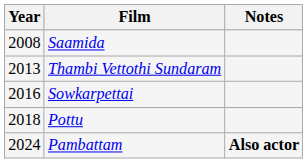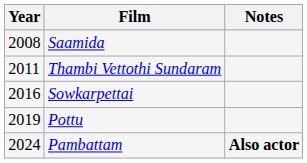 <table class="wikitable sortable" style="background:#f5f5f5;">
 <tr style="background:#B0C4DE;">
 <th>Year</th>
 <th>Film</th>
 <th class=unsortable>Notes</th>
 </tr>
 <tr>
 <td>2008</td>
 <td><em><a href='#'>Saamida</a></em></td>
 <td></td>
 </tr>
 <tr>
-<td>2013</td>
+<td>2011</td>
 <td><em><a href='#'>Thambi Vettothi Sundaram</a></em></td>
 <td></td>
 </tr>
 <tr>
 <td>2016</td>
 <td><em><a href='#'>Sowkarpettai</a></em></td>
 <td></td>
 </tr>
 <tr>
-<td>2018</td>
+<td>2019</td>
 <td><em><a href='#'>Pottu</a></em></td>
 <td></td>
 </tr>
 <tr>
 <td>2024</td>
 <td><em><a href='#'>Pambattam</a></em></td>
 <td><strong>Also actor</strong></td>
 </tr>
 </table>
